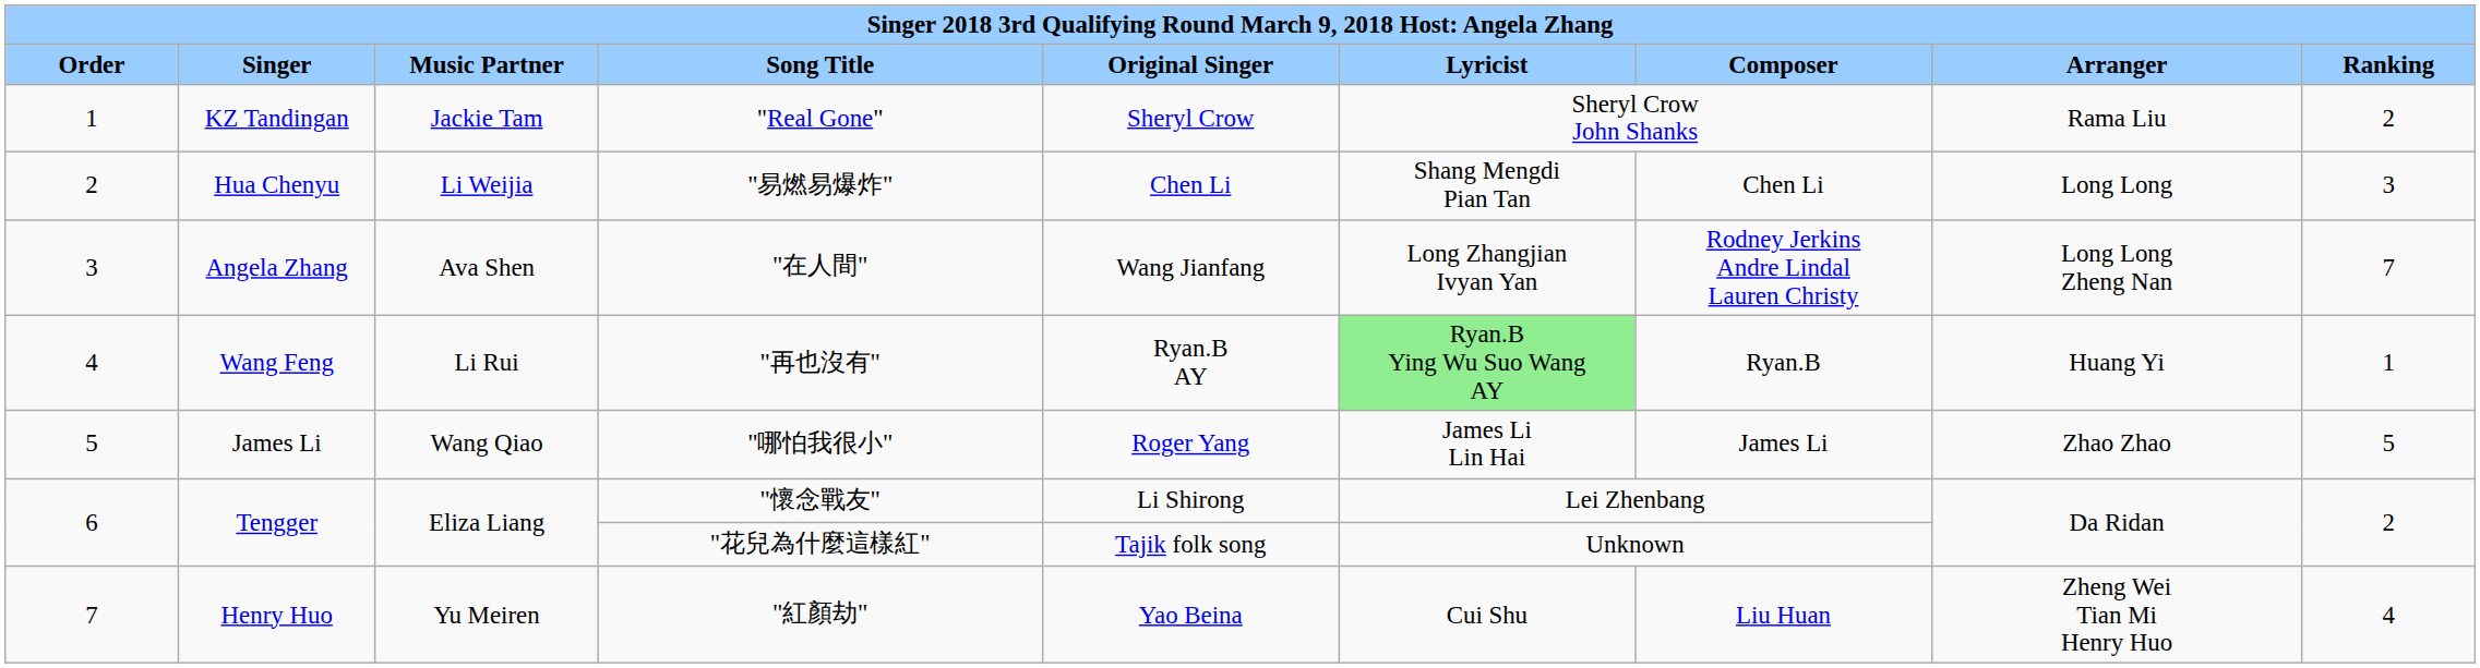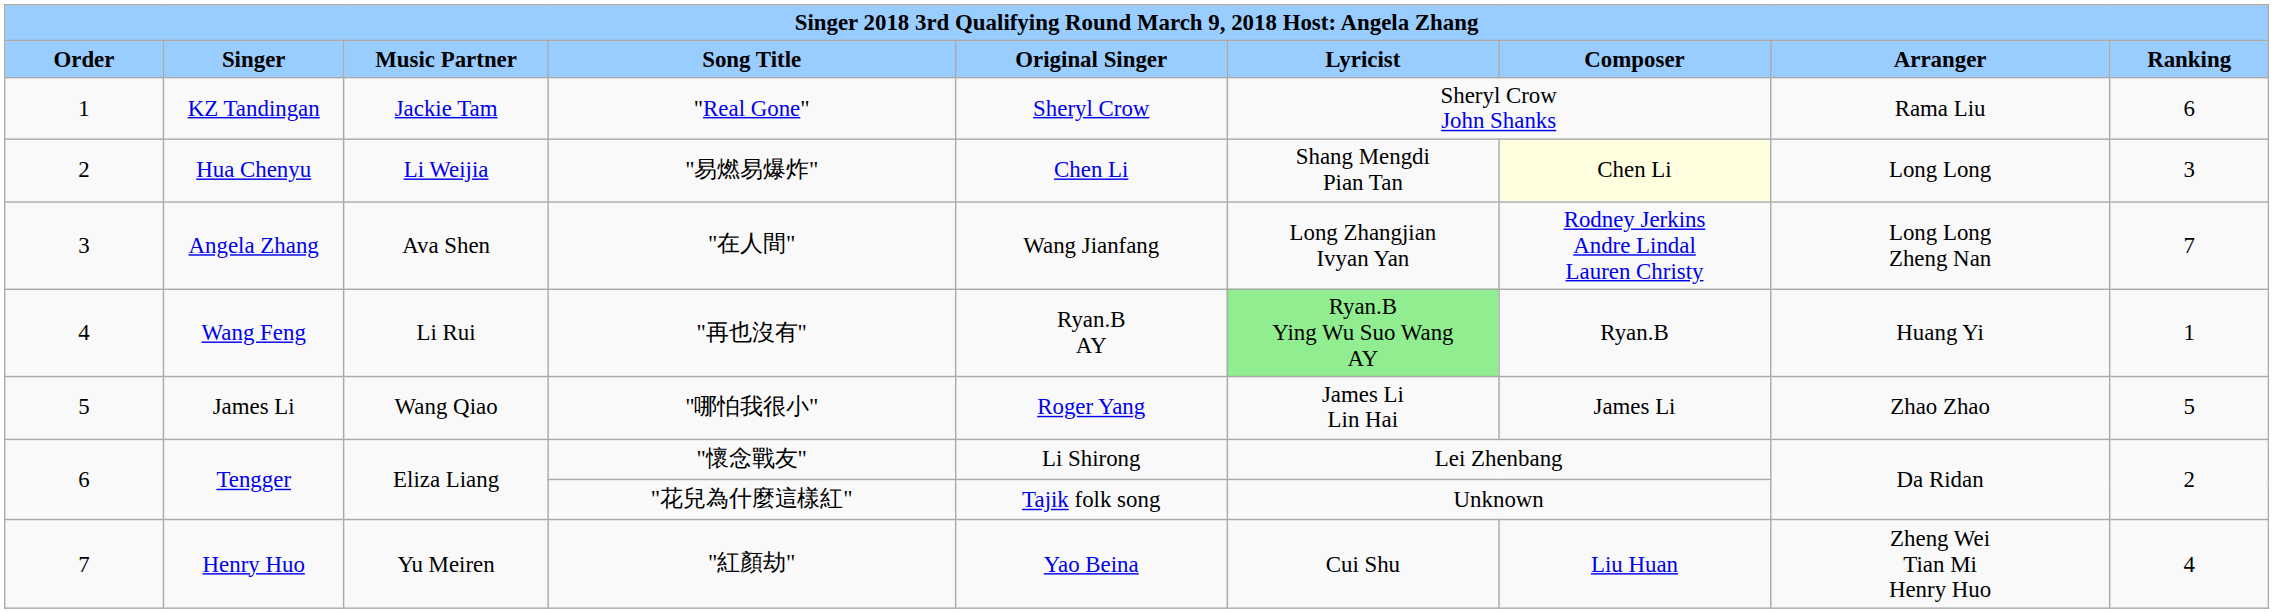 <table class="wikitable sortable mw-collapsible" width="100%" style="text-align:center">
 <tr align=center style="background:#99CCFF">
 <td colspan="9"><div><strong>Singer 2018 3rd Qualifying Round March 9, 2018 Host: Angela Zhang</strong></div></td>
 </tr>
 <tr style="background:#99CCFF">
 <td style="width:7%"><strong>Order</strong></td>
 <td style="width:8%"><strong>Singer</strong></td>
 <td style="width:9%"><strong>Music Partner</strong></td>
 <td style="width:18%"><strong>Song Title</strong></td>
 <td style="width:12%"><strong>Original Singer</strong></td>
 <td style="width:12% "><strong>Lyricist</strong></td>
 <td style="width:12%"><strong>Composer</strong></td>
 <td style="width:15%"><strong>Arranger</strong></td>
 <td style="width:7%"><strong>Ranking</strong></td>
 </tr>
 <tr>
 <td>1</td>
 <td><a href='#'>KZ Tandingan</a></td>
 <td><a href='#'>Jackie Tam</a></td>
 <td>"<a href='#'>Real Gone</a>"</td>
 <td><a href='#'>Sheryl Crow</a></td>
 <td colspan="2">Sheryl Crow<br><a href='#'>John Shanks</a></td>
 <td>Rama Liu</td>
-<td>2</td>
+<td>6</td>
 </tr>
 <tr>
 <td>2</td>
 <td><a href='#'>Hua Chenyu</a></td>
 <td><a href='#'>Li Weijia</a></td>
 <td>"易燃易爆炸"</td>
 <td><a href='#'>Chen Li</a></td>
 <td>Shang Mengdi<br>Pian Tan</td>
-<td>Chen Li</td>
+<td style="background: lightyellow;">Chen Li</td>
 <td>Long Long</td>
 <td>3</td>
 </tr>
 <tr>
 <td>3</td>
 <td><a href='#'>Angela Zhang</a></td>
 <td>Ava Shen</td>
 <td>"在人間"</td>
 <td>Wang Jianfang</td>
 <td>Long Zhangjian<br>Ivyan Yan</td>
 <td><a href='#'>Rodney Jerkins</a><br><a href='#'>Andre Lindal</a><br><a href='#'>Lauren Christy</a></td>
 <td>Long Long<br>Zheng Nan</td>
 <td>7</td>
 </tr>
 <tr>
 <td>4</td>
 <td><a href='#'>Wang Feng</a></td>
 <td>Li Rui</td>
 <td>"再也沒有"</td>
 <td>Ryan.B<br>AY</td>
 <td style="background: lightgreen;">Ryan.B<br>Ying Wu Suo Wang<br>AY</td>
 <td>Ryan.B</td>
 <td>Huang Yi</td>
 <td>1</td>
 </tr>
 <tr>
 <td>5</td>
 <td>James Li</td>
 <td>Wang Qiao</td>
 <td>"哪怕我很小"</td>
 <td><a href='#'>Roger Yang</a></td>
 <td>James Li<br>Lin Hai</td>
 <td>James Li</td>
 <td>Zhao Zhao</td>
 <td>5</td>
 </tr>
 <tr>
 <td rowspan="2">6</td>
 <td rowspan="2"><a href='#'>Tengger</a></td>
 <td rowspan="2">Eliza Liang</td>
 <td>"懷念戰友"</td>
 <td>Li Shirong</td>
 <td colspan="2">Lei Zhenbang</td>
 <td rowspan="2">Da Ridan</td>
 <td rowspan="2">2</td>
 </tr>
 <tr>
 <td>"花兒為什麼這樣紅"</td>
 <td><a href='#'>Tajik</a> folk song</td>
 <td colspan="2">Unknown</td>
 </tr>
 <tr>
 <td>7</td>
 <td><a href='#'>Henry Huo</a></td>
 <td>Yu Meiren</td>
 <td>"紅顏劫"</td>
 <td><a href='#'>Yao Beina</a></td>
 <td>Cui Shu</td>
 <td><a href='#'>Liu Huan</a></td>
 <td>Zheng Wei<br>Tian Mi<br>Henry Huo</td>
 <td>4</td>
 </tr>
 </table>
